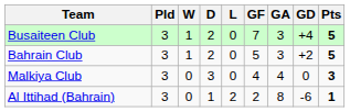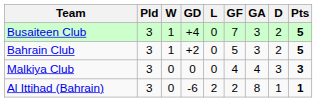 <table class="wikitable" style="text-align: center;">
 <tr>
 <th width="175">Team</th>
 <th width="20">Pld</th>
 <th width="20">W</th>
-<th width="20">D</th>
+<th width="20">GD</th>
 <th width="20">L</th>
 <th width="20">GF</th>
 <th width="20">GA</th>
-<th width="20">GD</th>
+<th width="20">D</th>
 <th width="20">Pts</th>
 </tr>
 <tr bgcolor=#ccffcc>
 <td align=left> <a href='#'>Busaiteen Club</a></td>
 <td>3</td>
 <td>1</td>
-<td>2</td>
+<td>+4</td>
 <td>0</td>
 <td>7</td>
 <td>3</td>
-<td>+4</td>
+<td>2</td>
 <td><strong>5</strong></td>
 </tr>
 <tr>
 <td align=left> <a href='#'>Bahrain Club</a></td>
 <td>3</td>
 <td>1</td>
-<td>2</td>
+<td>+2</td>
 <td>0</td>
 <td>5</td>
 <td>3</td>
-<td>+2</td>
+<td>2</td>
 <td><strong>5</strong></td>
 </tr>
 <tr>
 <td align=left> <a href='#'>Malkiya Club</a></td>
 <td>3</td>
 <td>0</td>
-<td>3</td>
+<td>0</td>
 <td>0</td>
 <td>4</td>
 <td>4</td>
-<td>0</td>
+<td>3</td>
 <td><strong>3</strong></td>
 </tr>
 <tr>
 <td align=left> <a href='#'>Al Ittihad (Bahrain)</a></td>
 <td>3</td>
 <td>0</td>
-<td>1</td>
+<td>-6</td>
 <td>2</td>
 <td>2</td>
 <td>8</td>
-<td>-6</td>
+<td>1</td>
 <td><strong>1</strong></td>
 </tr>
 </table>
